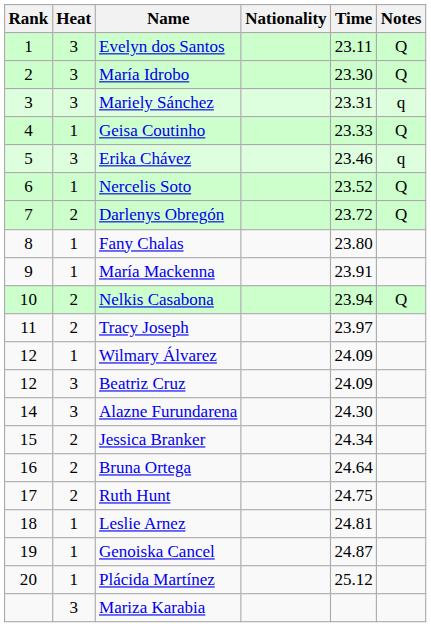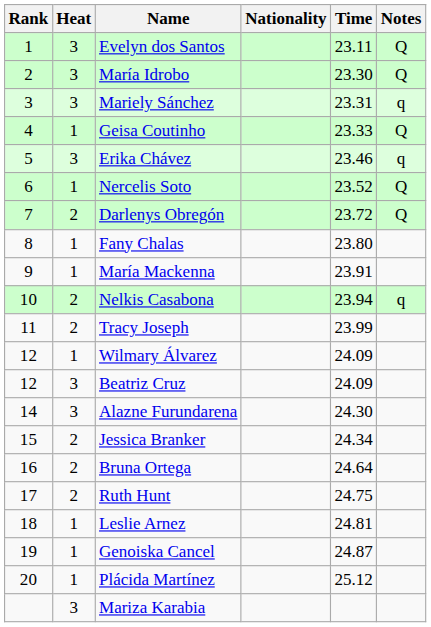 <table class="wikitable sortable" style="text-align:center;font-size:95%">
 <tr>
 <th>Rank</th>
 <th>Heat</th>
 <th>Name</th>
 <th>Nationality</th>
 <th>Time</th>
 <th>Notes</th>
 </tr>
 <tr bgcolor=ccffcc>
 <td>1</td>
 <td>3</td>
 <td align=left><a href='#'>Evelyn dos Santos</a></td>
 <td align=left></td>
 <td>23.11</td>
 <td>Q</td>
 </tr>
 <tr bgcolor=ccffcc>
 <td>2</td>
 <td>3</td>
 <td align=left><a href='#'>María Idrobo</a></td>
 <td align=left></td>
 <td>23.30</td>
 <td>Q</td>
 </tr>
 <tr bgcolor=ddffdd>
 <td>3</td>
 <td>3</td>
 <td align=left><a href='#'>Mariely Sánchez</a></td>
 <td align=left></td>
 <td>23.31</td>
 <td>q</td>
 </tr>
 <tr bgcolor=ccffcc>
 <td>4</td>
 <td>1</td>
 <td align=left><a href='#'>Geisa Coutinho</a></td>
 <td align=left></td>
 <td>23.33</td>
 <td>Q</td>
 </tr>
 <tr bgcolor=ddffdd>
 <td>5</td>
 <td>3</td>
 <td align=left><a href='#'>Erika Chávez</a></td>
 <td align=left></td>
 <td>23.46</td>
 <td>q</td>
 </tr>
 <tr bgcolor=ccffcc>
 <td>6</td>
 <td>1</td>
 <td align=left><a href='#'>Nercelis Soto</a></td>
 <td align=left></td>
 <td>23.52</td>
 <td>Q</td>
 </tr>
 <tr bgcolor=ccffcc>
 <td>7</td>
 <td>2</td>
 <td align=left><a href='#'>Darlenys Obregón</a></td>
 <td align=left></td>
 <td>23.72</td>
 <td>Q</td>
 </tr>
 <tr>
 <td>8</td>
 <td>1</td>
 <td align=left><a href='#'>Fany Chalas</a></td>
 <td align=left></td>
 <td>23.80</td>
 <td></td>
 </tr>
 <tr>
 <td>9</td>
 <td>1</td>
 <td align=left><a href='#'>María Mackenna</a></td>
 <td align=left></td>
 <td>23.91</td>
 <td></td>
 </tr>
 <tr bgcolor=ccffcc>
 <td>10</td>
 <td>2</td>
 <td align=left><a href='#'>Nelkis Casabona</a></td>
 <td align=left></td>
 <td>23.94</td>
-<td>Q</td>
+<td>q</td>
 </tr>
 <tr>
 <td>11</td>
 <td>2</td>
 <td align=left><a href='#'>Tracy Joseph</a></td>
 <td align=left></td>
-<td>23.97</td>
+<td>23.99</td>
 <td></td>
 </tr>
 <tr>
 <td>12</td>
 <td>1</td>
 <td align=left><a href='#'>Wilmary Álvarez</a></td>
 <td align=left></td>
 <td>24.09</td>
 <td></td>
 </tr>
 <tr>
 <td>12</td>
 <td>3</td>
 <td align=left><a href='#'>Beatriz Cruz</a></td>
 <td align=left></td>
 <td>24.09</td>
 <td></td>
 </tr>
 <tr>
 <td>14</td>
 <td>3</td>
 <td align=left><a href='#'>Alazne Furundarena</a></td>
 <td align=left></td>
 <td>24.30</td>
 <td></td>
 </tr>
 <tr>
 <td>15</td>
 <td>2</td>
 <td align=left><a href='#'>Jessica Branker</a></td>
 <td align=left></td>
 <td>24.34</td>
 <td></td>
 </tr>
 <tr>
 <td>16</td>
 <td>2</td>
 <td align=left><a href='#'>Bruna Ortega</a></td>
 <td align=left></td>
 <td>24.64</td>
 <td></td>
 </tr>
 <tr>
 <td>17</td>
 <td>2</td>
 <td align=left><a href='#'>Ruth Hunt</a></td>
 <td align=left></td>
 <td>24.75</td>
 <td></td>
 </tr>
 <tr>
 <td>18</td>
 <td>1</td>
 <td align=left><a href='#'>Leslie Arnez</a></td>
 <td align=left></td>
 <td>24.81</td>
 <td></td>
 </tr>
 <tr>
 <td>19</td>
 <td>1</td>
 <td align=left><a href='#'>Genoiska Cancel</a></td>
 <td align=left></td>
 <td>24.87</td>
 <td></td>
 </tr>
 <tr>
 <td>20</td>
 <td>1</td>
 <td align=left><a href='#'>Plácida Martínez</a></td>
 <td align=left></td>
 <td>25.12</td>
 <td></td>
 </tr>
 <tr>
 <td></td>
 <td>3</td>
 <td align=left><a href='#'>Mariza Karabia</a></td>
 <td align=left></td>
 <td></td>
 <td></td>
 </tr>
 </table>
